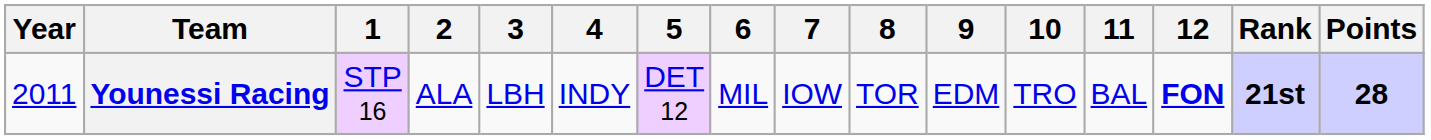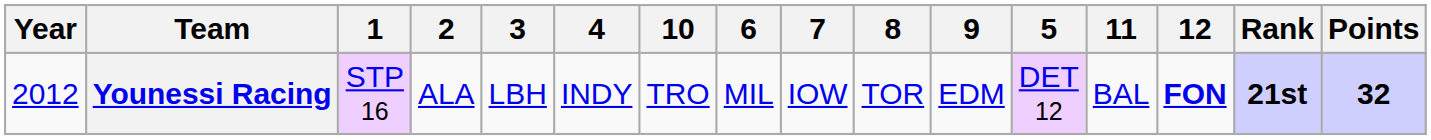 <table class="wikitable" style="text-align:center; font-size:90%">
 <tr>
 <th>Year</th>
 <th>Team</th>
 <th>1</th>
 <th>2</th>
 <th>3</th>
 <th>4</th>
-<th>5</th>
+<th>10</th>
 <th>6</th>
 <th>7</th>
 <th>8</th>
 <th>9</th>
-<th>10</th>
+<th>5</th>
 <th>11</th>
 <th>12</th>
 <th>Rank</th>
 <th>Points</th>
 </tr>
 <tr>
-<td><a href='#'>2011</a></td>
+<td><a href='#'>2012</a></td>
 <th><a href='#'>Younessi Racing</a></th>
 <td style="background:#EFCFFF;"><a href='#'>STP</a><br><small>16</small></td>
 <td><a href='#'>ALA</a></td>
 <td><a href='#'>LBH</a></td>
 <td><a href='#'>INDY</a></td>
-<td style="background:#EFCFFF;"><a href='#'>DET</a><br><small>12</small></td>
+<td><a href='#'>TRO</a></td>
 <td><a href='#'>MIL</a></td>
 <td><a href='#'>IOW</a></td>
 <td><a href='#'>TOR</a></td>
 <td><a href='#'>EDM</a></td>
-<td><a href='#'>TRO</a></td>
+<td style="background:#EFCFFF;"><a href='#'>DET</a><br><small>12</small></td>
 <td><a href='#'>BAL</a></td>
 <td><strong><a href='#'>FON</a></strong></td>
 <td style="background:#CFCFFF;"><strong>21st</strong></td>
-<td style="background:#CFCFFF;"><strong>28</strong></td>
+<td style="background:#CFCFFF;"><strong>32</strong></td>
 </tr>
 </table>
